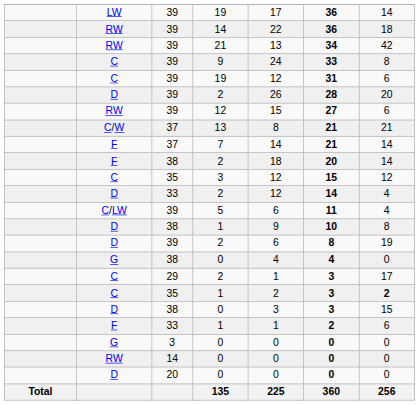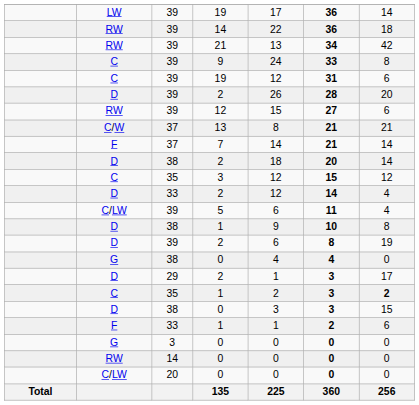 <table class="wikitable sortable" width ="50%">
 <tr align="center">
 </tr>
 <tr align="center" bgcolor="">
 <td></td>
 <td><a href='#'>LW</a></td>
 <td>39</td>
 <td>19</td>
 <td>17</td>
 <td><strong>36</strong></td>
 <td>14</td>
 </tr>
 <tr align="center" bgcolor="f0f0f0">
 <td></td>
 <td><a href='#'>RW</a></td>
 <td>39</td>
 <td>14</td>
 <td>22</td>
 <td><strong>36</strong></td>
 <td>18</td>
 </tr>
 <tr align="center" bgcolor="">
 <td></td>
 <td><a href='#'>RW</a></td>
 <td>39</td>
 <td>21</td>
 <td>13</td>
 <td><strong>34</strong></td>
 <td>42</td>
 </tr>
 <tr align="center" bgcolor="f0f0f0">
 <td></td>
 <td><a href='#'>C</a></td>
 <td>39</td>
 <td>9</td>
 <td>24</td>
 <td><strong>33</strong></td>
 <td>8</td>
 </tr>
 <tr align="center" bgcolor="">
 <td></td>
 <td><a href='#'>C</a></td>
 <td>39</td>
 <td>19</td>
 <td>12</td>
 <td><strong>31</strong></td>
 <td>6</td>
 </tr>
 <tr align="center" bgcolor="f0f0f0">
 <td></td>
 <td><a href='#'>D</a></td>
 <td>39</td>
 <td>2</td>
 <td>26</td>
 <td><strong>28</strong></td>
 <td>20</td>
 </tr>
 <tr align="center" bgcolor="">
 <td></td>
 <td><a href='#'>RW</a></td>
 <td>39</td>
 <td>12</td>
 <td>15</td>
 <td><strong>27</strong></td>
 <td>6</td>
 </tr>
 <tr align="center" bgcolor="f0f0f0">
 <td></td>
 <td><a href='#'>C</a>/<a href='#'>W</a></td>
 <td>37</td>
 <td>13</td>
 <td>8</td>
 <td><strong>21</strong></td>
 <td>21</td>
 </tr>
 <tr align="center" bgcolor="">
 <td></td>
 <td><a href='#'>F</a></td>
 <td>37</td>
 <td>7</td>
 <td>14</td>
 <td><strong>21</strong></td>
 <td>14</td>
 </tr>
 <tr align="center" bgcolor="f0f0f0">
 <td></td>
-<td><a href='#'>F</a></td>
+<td><a href='#'>D</a></td>
 <td>38</td>
 <td>2</td>
 <td>18</td>
 <td><strong>20</strong></td>
 <td>14</td>
 </tr>
 <tr align="center" bgcolor="">
 <td></td>
 <td><a href='#'>C</a></td>
 <td>35</td>
 <td>3</td>
 <td>12</td>
 <td><strong>15</strong></td>
 <td>12</td>
 </tr>
 <tr align="center" bgcolor="f0f0f0">
 <td></td>
 <td><a href='#'>D</a></td>
 <td>33</td>
 <td>2</td>
 <td>12</td>
 <td><strong>14</strong></td>
 <td>4</td>
 </tr>
 <tr align="center" bgcolor="">
 <td></td>
 <td><a href='#'>C</a>/<a href='#'>LW</a></td>
 <td>39</td>
 <td>5</td>
 <td>6</td>
 <td><strong>11</strong></td>
 <td>4</td>
 </tr>
 <tr align="center" bgcolor="f0f0f0">
 <td></td>
 <td><a href='#'>D</a></td>
 <td>38</td>
 <td>1</td>
 <td>9</td>
 <td><strong>10</strong></td>
 <td>8</td>
 </tr>
 <tr align="center" bgcolor="">
 <td></td>
 <td><a href='#'>D</a></td>
 <td>39</td>
 <td>2</td>
 <td>6</td>
 <td><strong>8</strong></td>
 <td>19</td>
 </tr>
 <tr align="center" bgcolor="f0f0f0">
 <td></td>
 <td><a href='#'>G</a></td>
 <td>38</td>
 <td>0</td>
 <td>4</td>
 <td><strong>4</strong></td>
 <td>0</td>
 </tr>
 <tr align="center" bgcolor="">
 <td></td>
-<td><a href='#'>C</a></td>
+<td><a href='#'>D</a></td>
 <td>29</td>
 <td>2</td>
 <td>1</td>
 <td><strong>3</strong></td>
 <td>17</td>
 </tr>
 <tr align="center" bgcolor="f0f0f0">
 <td></td>
 <td><a href='#'>C</a></td>
 <td>35</td>
 <td>1</td>
 <td>2</td>
 <td><strong>3</strong></td>
 <td><strong>2</strong></td>
 </tr>
 <tr align="center" bgcolor="">
 <td></td>
 <td><a href='#'>D</a></td>
 <td>38</td>
 <td>0</td>
 <td>3</td>
 <td><strong>3</strong></td>
 <td>15</td>
 </tr>
 <tr align="center" bgcolor="f0f0f0">
 <td></td>
 <td><a href='#'>F</a></td>
 <td>33</td>
 <td>1</td>
 <td>1</td>
 <td><strong>2</strong></td>
 <td>6</td>
 </tr>
 <tr align="center" bgcolor="">
 <td></td>
 <td><a href='#'>G</a></td>
 <td>3</td>
 <td>0</td>
 <td>0</td>
 <td><strong>0</strong></td>
 <td>0</td>
 </tr>
 <tr align="center" bgcolor="f0f0f0">
 <td></td>
 <td><a href='#'>RW</a></td>
 <td>14</td>
 <td>0</td>
 <td>0</td>
 <td><strong>0</strong></td>
 <td>0</td>
 </tr>
 <tr align="center" bgcolor="">
 <td></td>
-<td><a href='#'>D</a></td>
+<td><a href='#'>C</a>/<a href='#'>LW</a></td>
 <td>20</td>
 <td>0</td>
 <td>0</td>
 <td><strong>0</strong></td>
 <td>0</td>
 </tr>
 <tr>
 <th>Total</th>
 <th></th>
 <th></th>
 <th>135</th>
 <th>225</th>
 <th>360</th>
 <th>256</th>
 </tr>
 </table>
